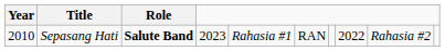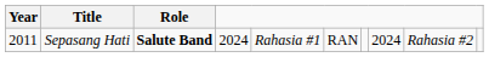 <table class="wikitable">
 <tr>
 <th>Year</th>
 <th>Title</th>
 <th>Role</th>
 </tr>
 <tr>
-<td>2010</td>
+<td>2011</td>
 <td><em>Sepasang Hati</em></td>
 <td><strong>Salute Band</strong></td>
-<td>2023</td>
+<td>2024</td>
 <td><em>Rahasia #1</em></td>
 <td>RAN</td>
 <td></td>
-<td>2022</td>
+<td>2024</td>
 <td><em>Rahasia #2</em></td>
 <td RAN></td>
 </tr>
 </table>
